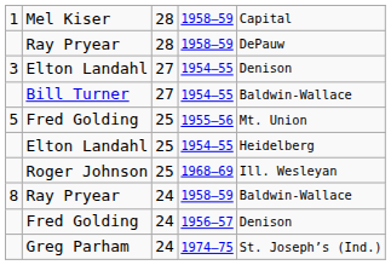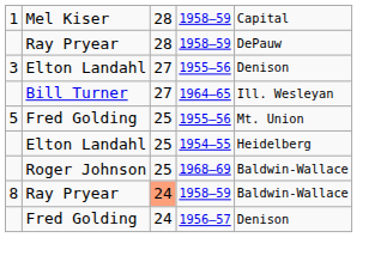 <table class="wikitable">
 <tr>
 </tr>
 <tr>
 <td>1</td>
 <td>Mel Kiser</td>
 <td>28</td>
 <td style="font-size:80%;"><a href='#'>1958–59</a></td>
 <td style="font-size:80%;">Capital</td>
 </tr>
 <tr>
 <td></td>
 <td>Ray Pryear</td>
 <td>28</td>
 <td style="font-size:80%;"><a href='#'>1958–59</a></td>
 <td style="font-size:80%;">DePauw</td>
 </tr>
 <tr>
 <td>3</td>
 <td>Elton Landahl</td>
 <td>27</td>
-<td style="font-size:80%;"><a href='#'>1954–55</a></td>
+<td style="font-size:80%;"><a href='#'>1955–56</a></td>
 <td style="font-size:80%;">Denison</td>
 </tr>
 <tr>
 <td></td>
 <td><a href='#'>Bill Turner</a></td>
 <td>27</td>
-<td style="font-size:80%;"><a href='#'>1954–55</a></td>
-<td style="font-size:80%;">Baldwin-Wallace</td>
+<td style="font-size:80%;"><a href='#'>1964–65</a></td>
+<td style="font-size:80%;">Ill. Wesleyan</td>
 </tr>
 <tr>
 <td>5</td>
 <td>Fred Golding</td>
 <td>25</td>
 <td style="font-size:80%;"><a href='#'>1955–56</a></td>
 <td style="font-size:80%;">Mt. Union</td>
 </tr>
 <tr>
 <td></td>
 <td>Elton Landahl</td>
 <td>25</td>
 <td style="font-size:80%;"><a href='#'>1954–55</a></td>
 <td style="font-size:80%;">Heidelberg</td>
 </tr>
 <tr>
 <td></td>
 <td>Roger Johnson</td>
 <td>25</td>
 <td style="font-size:80%;"><a href='#'>1968–69</a></td>
-<td style="font-size:80%;">Ill. Wesleyan</td>
+<td style="font-size:80%;">Baldwin-Wallace</td>
 </tr>
 <tr>
 <td>8</td>
 <td>Ray Pryear</td>
-<td>24</td>
+<td style="background: lightsalmon;">24</td>
 <td style="font-size:80%;"><a href='#'>1958–59</a></td>
 <td style="font-size:80%;">Baldwin-Wallace</td>
 </tr>
 <tr>
 <td></td>
 <td>Fred Golding</td>
 <td>24</td>
 <td style="font-size:80%;"><a href='#'>1956–57</a></td>
 <td style="font-size:80%;">Denison</td>
 </tr>
-<tr>
-<td></td>
-<td>Greg Parham</td>
-<td>24</td>
-<td style="font-size:80%;"><a href='#'>1974–75</a></td>
-<td style="font-size:80%;">St. Joseph’s (Ind.)</td>
-</tr>
 </table>
